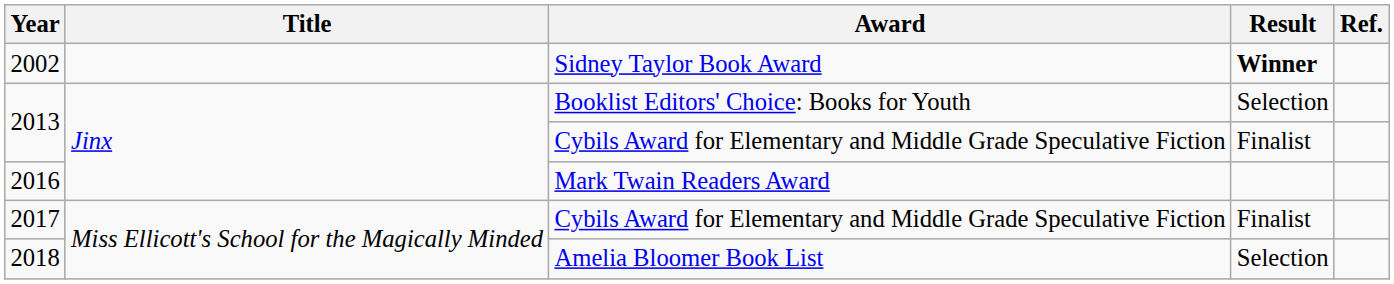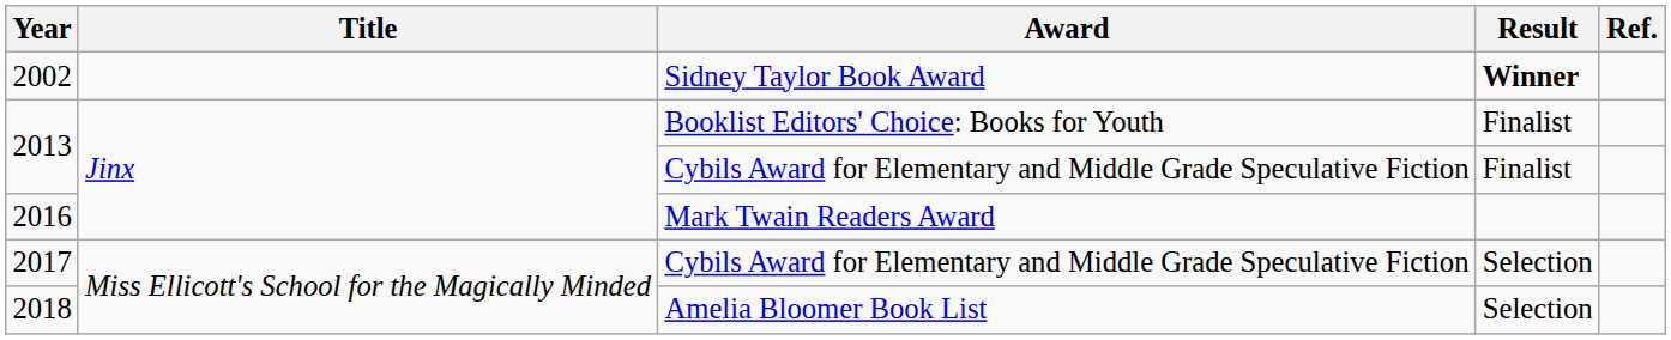 <table class="wikitable sortable mw-collapsible">
 <tr>
 <th>Year</th>
 <th>Title</th>
 <th>Award</th>
 <th>Result</th>
 <th>Ref.</th>
 </tr>
 <tr>
 <td>2002</td>
 <td><em></em></td>
 <td><a href='#'>Sidney Taylor Book Award</a></td>
 <td><strong>Winner</strong></td>
 <td></td>
 </tr>
 <tr>
 <td rowspan="2">2013</td>
 <td rowspan="3"><em><a href='#'>Jinx</a></em></td>
 <td><a href='#'>Booklist Editors' Choice</a>: Books for Youth</td>
-<td>Selection</td>
+<td>Finalist</td>
 <td></td>
 </tr>
 <tr>
 <td><a href='#'>Cybils Award</a> for Elementary and Middle Grade Speculative Fiction</td>
 <td>Finalist</td>
 <td></td>
 </tr>
 <tr>
 <td>2016</td>
 <td><a href='#'>Mark Twain Readers Award</a></td>
 <td></td>
 <td></td>
 </tr>
 <tr>
 <td>2017</td>
 <td rowspan="2"><em>Miss Ellicott's School for the Magically Minded</em></td>
 <td><a href='#'>Cybils Award</a> for Elementary and Middle Grade Speculative Fiction</td>
-<td>Finalist</td>
+<td>Selection</td>
 <td></td>
 </tr>
 <tr>
 <td>2018</td>
 <td><a href='#'>Amelia Bloomer Book List</a></td>
 <td>Selection</td>
 <td></td>
 </tr>
 </table>
